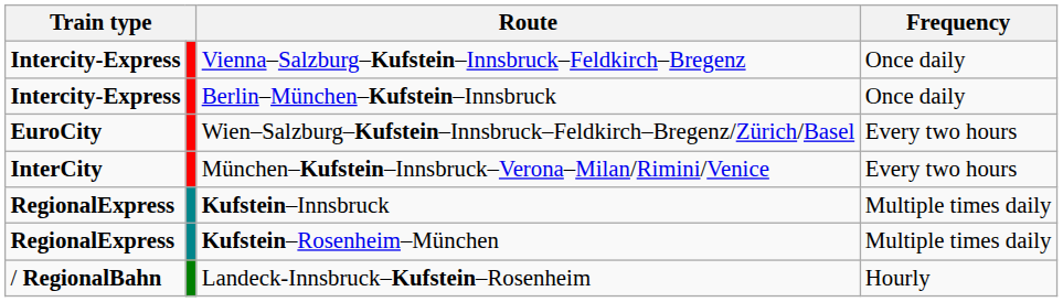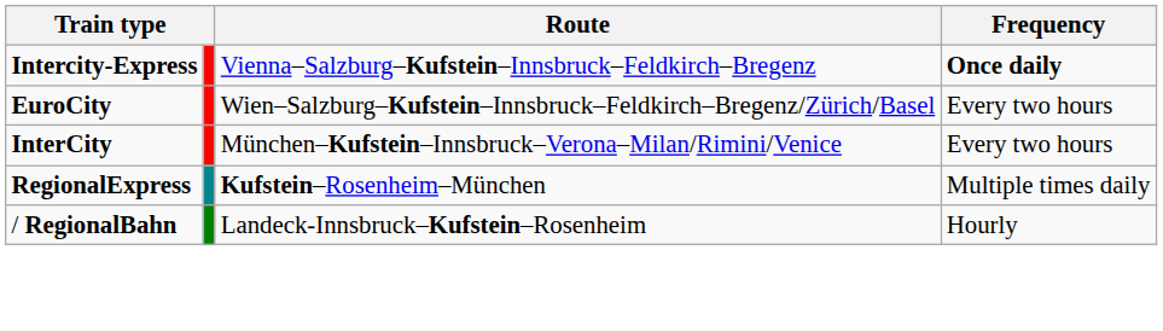 <table class="wikitable">
 <tr>
 <th colspan=2>Train type</th>
 <th>Route</th>
 <th>Frequency</th>
 </tr>
 <tr>
 <td><strong>Intercity-Express</strong></td>
 <td style="background-color:#FF0000"></td>
 <td><a href='#'>Vienna</a>–<a href='#'>Salzburg</a>–<strong>Kufstein</strong>–<a href='#'>Innsbruck</a>–<a href='#'>Feldkirch</a>–<a href='#'>Bregenz</a></td>
-<td>Once daily</td>
-</tr>
-<tr>
-<td><strong>Intercity-Express</strong></td>
-<td style="background-color:#FF0000"></td>
-<td><a href='#'>Berlin</a>–<a href='#'>München</a>–<strong>Kufstein</strong>–Innsbruck</td>
-<td>Once daily</td>
+<td><strong>Once daily</strong></td>
 </tr>
 <tr>
 <td><strong>EuroCity</strong></td>
 <td style="background-color:#FF0000"></td>
 <td>Wien–Salzburg–<strong>Kufstein</strong>–Innsbruck–Feldkirch–Bregenz/<a href='#'>Zürich</a>/<a href='#'>Basel</a></td>
 <td>Every two hours</td>
 </tr>
 <tr>
 <td><strong>InterCity</strong></td>
 <td style="background-color:#FF0000"></td>
 <td>München–<strong>Kufstein</strong>–Innsbruck–<a href='#'>Verona</a>–<a href='#'>Milan</a>/<a href='#'>Rimini</a>/<a href='#'>Venice</a></td>
 <td>Every two hours</td>
 </tr>
 <tr>
 <td><strong>RegionalExpress</strong></td>
 <td style="background-color:#00868B"></td>
-<td><strong>Kufstein</strong>–Innsbruck</td>
-<td>Multiple times daily</td>
-</tr>
-<tr>
-<td><strong>RegionalExpress</strong></td>
-<td style="background-color:#00868B"></td>
 <td><strong>Kufstein</strong>–<a href='#'>Rosenheim</a>–München</td>
 <td>Multiple times daily</td>
 </tr>
 <tr>
 <td> / <strong>RegionalBahn</strong></td>
 <td style="background-color:#008000"></td>
 <td>Landeck-Innsbruck–<strong>Kufstein</strong>–Rosenheim</td>
 <td>Hourly</td>
 </tr>
 </table>
